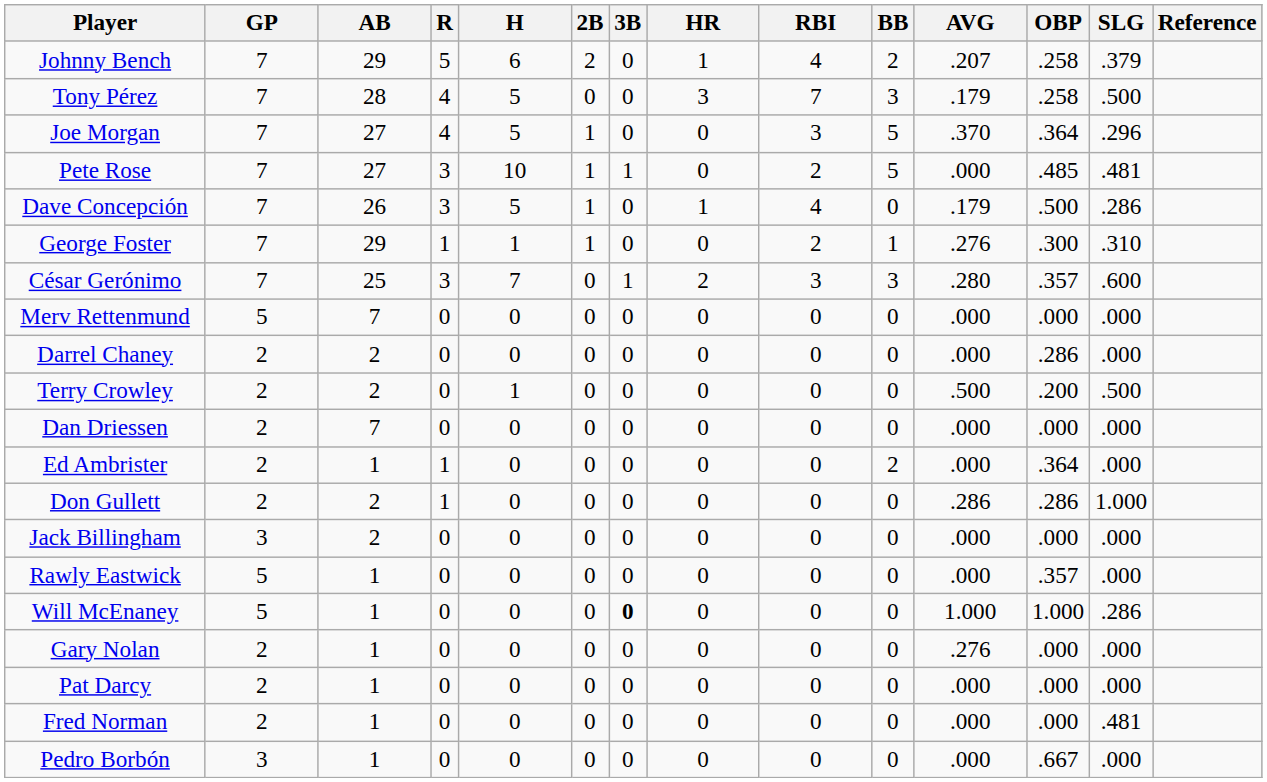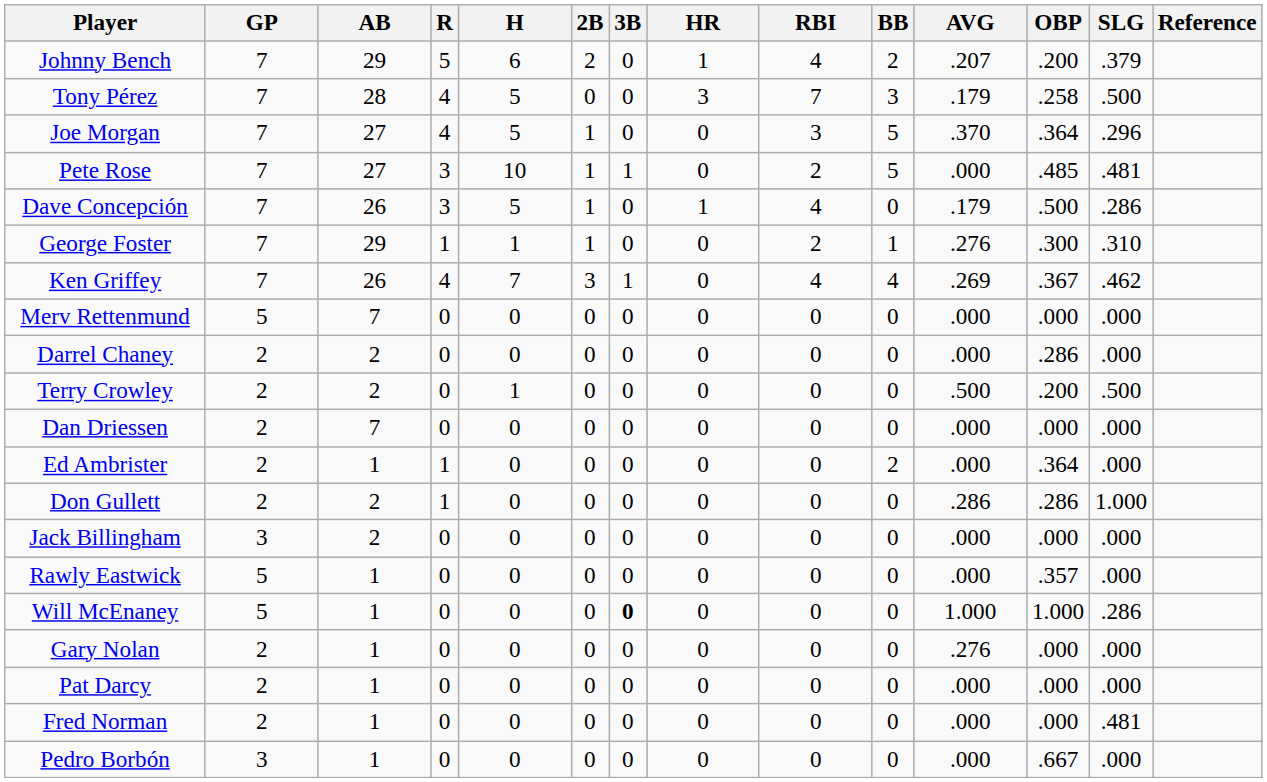 <table class="wikitable sortable" style="text-align:center">
 <tr>
 <th width="16%">Player</th>
 <th width="9%">GP</th>
 <th width="9%">AB</th>
 <th>R</th>
 <th width="9%">H</th>
 <th>2B</th>
 <th>3B</th>
 <th width="9%">HR</th>
 <th width="9%">RBI</th>
 <th>BB</th>
 <th width="9%">AVG</th>
 <th>OBP</th>
 <th>SLG</th>
 <th>Reference</th>
 </tr>
 <tr>
 <td><a href='#'>Johnny Bench</a></td>
 <td>7</td>
 <td>29</td>
 <td>5</td>
 <td>6</td>
 <td>2</td>
 <td>0</td>
 <td>1</td>
 <td>4</td>
 <td>2</td>
 <td>.207</td>
-<td>.258</td>
+<td>.200</td>
 <td>.379</td>
 <td></td>
 </tr>
 <tr>
 <td><a href='#'>Tony Pérez</a></td>
 <td>7</td>
 <td>28</td>
 <td>4</td>
 <td>5</td>
 <td>0</td>
 <td>0</td>
 <td>3</td>
 <td>7</td>
 <td>3</td>
 <td>.179</td>
 <td>.258</td>
 <td>.500</td>
 <td></td>
 </tr>
 <tr>
 <td><a href='#'>Joe Morgan</a></td>
 <td>7</td>
 <td>27</td>
 <td>4</td>
 <td>5</td>
 <td>1</td>
 <td>0</td>
 <td>0</td>
 <td>3</td>
 <td>5</td>
 <td>.370</td>
 <td>.364</td>
 <td>.296</td>
 <td></td>
 </tr>
 <tr>
 <td><a href='#'>Pete Rose</a></td>
 <td>7</td>
 <td>27</td>
 <td>3</td>
 <td>10</td>
 <td>1</td>
 <td>1</td>
 <td>0</td>
 <td>2</td>
 <td>5</td>
 <td>.000</td>
 <td>.485</td>
 <td>.481</td>
 <td></td>
 </tr>
 <tr>
 <td><a href='#'>Dave Concepción</a></td>
 <td>7</td>
 <td>26</td>
 <td>3</td>
 <td>5</td>
 <td>1</td>
 <td>0</td>
 <td>1</td>
 <td>4</td>
 <td>0</td>
 <td>.179</td>
 <td>.500</td>
 <td>.286</td>
 <td></td>
 </tr>
 <tr>
 <td><a href='#'>George Foster</a></td>
 <td>7</td>
 <td>29</td>
 <td>1</td>
 <td>1</td>
 <td>1</td>
 <td>0</td>
 <td>0</td>
 <td>2</td>
 <td>1</td>
 <td>.276</td>
 <td>.300</td>
 <td>.310</td>
 <td></td>
 </tr>
 <tr>
-<td><a href='#'>César Gerónimo</a></td>
+<td><a href='#'>Ken Griffey</a></td>
 <td>7</td>
-<td>25</td>
+<td>26</td>
+<td>4</td>
+<td>7</td>
 <td>3</td>
-<td>7</td>
+<td>1</td>
 <td>0</td>
-<td>1</td>
-<td>2</td>
-<td>3</td>
-<td>3</td>
-<td>.280</td>
-<td>.357</td>
-<td>.600</td>
+<td>4</td>
+<td>4</td>
+<td>.269</td>
+<td>.367</td>
+<td>.462</td>
 <td></td>
 </tr>
 <tr>
 <td><a href='#'>Merv Rettenmund</a></td>
 <td>5</td>
 <td>7</td>
 <td>0</td>
 <td>0</td>
 <td>0</td>
 <td>0</td>
 <td>0</td>
 <td>0</td>
 <td>0</td>
 <td>.000</td>
 <td>.000</td>
 <td>.000</td>
 <td></td>
 </tr>
 <tr>
 <td><a href='#'>Darrel Chaney</a></td>
 <td>2</td>
 <td>2</td>
 <td>0</td>
 <td>0</td>
 <td>0</td>
 <td>0</td>
 <td>0</td>
 <td>0</td>
 <td>0</td>
 <td>.000</td>
 <td>.286</td>
 <td>.000</td>
 <td></td>
 </tr>
 <tr>
 <td><a href='#'>Terry Crowley</a></td>
 <td>2</td>
 <td>2</td>
 <td>0</td>
 <td>1</td>
 <td>0</td>
 <td>0</td>
 <td>0</td>
 <td>0</td>
 <td>0</td>
 <td>.500</td>
 <td>.200</td>
 <td>.500</td>
 <td></td>
 </tr>
 <tr>
 <td><a href='#'>Dan Driessen</a></td>
 <td>2</td>
 <td>7</td>
 <td>0</td>
 <td>0</td>
 <td>0</td>
 <td>0</td>
 <td>0</td>
 <td>0</td>
 <td>0</td>
 <td>.000</td>
 <td>.000</td>
 <td>.000</td>
 <td></td>
 </tr>
 <tr>
 <td><a href='#'>Ed Ambrister</a></td>
 <td>2</td>
 <td>1</td>
 <td>1</td>
 <td>0</td>
 <td>0</td>
 <td>0</td>
 <td>0</td>
 <td>0</td>
 <td>2</td>
 <td>.000</td>
 <td>.364</td>
 <td>.000</td>
 <td></td>
 </tr>
 <tr>
 <td><a href='#'>Don Gullett</a></td>
 <td>2</td>
 <td>2</td>
 <td>1</td>
 <td>0</td>
 <td>0</td>
 <td>0</td>
 <td>0</td>
 <td>0</td>
 <td>0</td>
 <td>.286</td>
 <td>.286</td>
 <td>1.000</td>
 <td></td>
 </tr>
 <tr>
 <td><a href='#'>Jack Billingham</a></td>
 <td>3</td>
 <td>2</td>
 <td>0</td>
 <td>0</td>
 <td>0</td>
 <td>0</td>
 <td>0</td>
 <td>0</td>
 <td>0</td>
 <td>.000</td>
 <td>.000</td>
 <td>.000</td>
 <td></td>
 </tr>
 <tr>
 <td><a href='#'>Rawly Eastwick</a></td>
 <td>5</td>
 <td>1</td>
 <td>0</td>
 <td>0</td>
 <td>0</td>
 <td>0</td>
 <td>0</td>
 <td>0</td>
 <td>0</td>
 <td>.000</td>
 <td>.357</td>
 <td>.000</td>
 <td></td>
 </tr>
 <tr>
 <td><a href='#'>Will McEnaney</a></td>
 <td>5</td>
 <td>1</td>
 <td>0</td>
 <td>0</td>
 <td>0</td>
 <td><strong>0</strong></td>
 <td>0</td>
 <td>0</td>
 <td>0</td>
 <td>1.000</td>
 <td>1.000</td>
 <td>.286</td>
 <td></td>
 </tr>
 <tr>
 <td><a href='#'>Gary Nolan</a></td>
 <td>2</td>
 <td>1</td>
 <td>0</td>
 <td>0</td>
 <td>0</td>
 <td>0</td>
 <td>0</td>
 <td>0</td>
 <td>0</td>
 <td>.276</td>
 <td>.000</td>
 <td>.000</td>
 <td></td>
 </tr>
 <tr>
 <td><a href='#'>Pat Darcy</a></td>
 <td>2</td>
 <td>1</td>
 <td>0</td>
 <td>0</td>
 <td>0</td>
 <td>0</td>
 <td>0</td>
 <td>0</td>
 <td>0</td>
 <td>.000</td>
 <td>.000</td>
 <td>.000</td>
 <td></td>
 </tr>
 <tr>
 <td><a href='#'>Fred Norman</a></td>
 <td>2</td>
 <td>1</td>
 <td>0</td>
 <td>0</td>
 <td>0</td>
 <td>0</td>
 <td>0</td>
 <td>0</td>
 <td>0</td>
 <td>.000</td>
 <td>.000</td>
 <td>.481</td>
 <td></td>
 </tr>
 <tr>
 <td><a href='#'>Pedro Borbón</a></td>
 <td>3</td>
 <td>1</td>
 <td>0</td>
 <td>0</td>
 <td>0</td>
 <td>0</td>
 <td>0</td>
 <td>0</td>
 <td>0</td>
 <td>.000</td>
 <td>.667</td>
 <td>.000</td>
 <td></td>
 </tr>
 </table>
